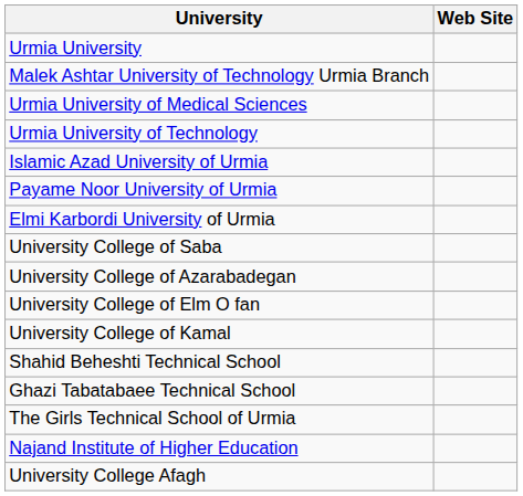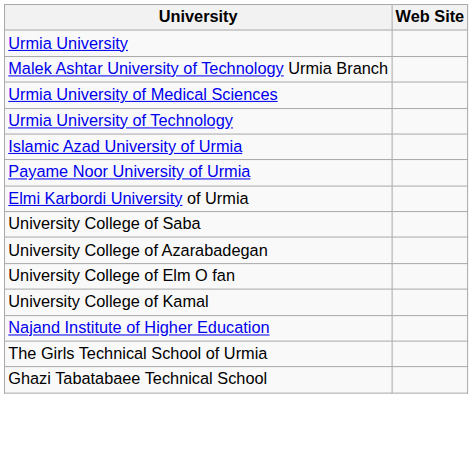 <table class="wikitable sortable">
 <tr>
 <th>University</th>
 <th>Web Site</th>
 </tr>
 <tr>
 <td><a href='#'>Urmia University</a></td>
 <td></td>
 </tr>
 <tr>
 <td><a href='#'>Malek Ashtar University of Technology</a> Urmia Branch</td>
 <td></td>
 </tr>
 <tr>
 <td><a href='#'>Urmia University of Medical Sciences</a></td>
 <td></td>
 </tr>
 <tr>
 <td><a href='#'>Urmia University of Technology</a></td>
 <td></td>
 </tr>
 <tr>
 <td><a href='#'>Islamic Azad University of Urmia</a></td>
 <td></td>
 </tr>
 <tr>
 <td><a href='#'>Payame Noor University of Urmia</a></td>
 <td></td>
 </tr>
 <tr>
 <td><a href='#'>Elmi Karbordi University</a> of Urmia</td>
 <td></td>
 </tr>
 <tr>
 <td>University College of Saba</td>
 <td></td>
 </tr>
 <tr>
 <td>University College of Azarabadegan</td>
 <td></td>
 </tr>
 <tr>
 <td>University College of Elm O fan</td>
 <td></td>
 </tr>
 <tr>
 <td>University College of Kamal</td>
 <td></td>
 </tr>
 <tr>
-<td>Shahid Beheshti Technical School</td>
-<td></td>
-</tr>
-<tr>
-<td>Ghazi Tabatabaee Technical School</td>
+<td><a href='#'>Najand Institute of Higher Education</a></td>
 <td></td>
 </tr>
 <tr>
 <td>The Girls Technical School of Urmia</td>
 <td></td>
 </tr>
 <tr>
-<td><a href='#'>Najand Institute of Higher Education</a></td>
-<td></td>
-</tr>
-<tr>
-<td>University College Afagh</td>
+<td>Ghazi Tabatabaee Technical School</td>
 <td></td>
 </tr>
 </table>
